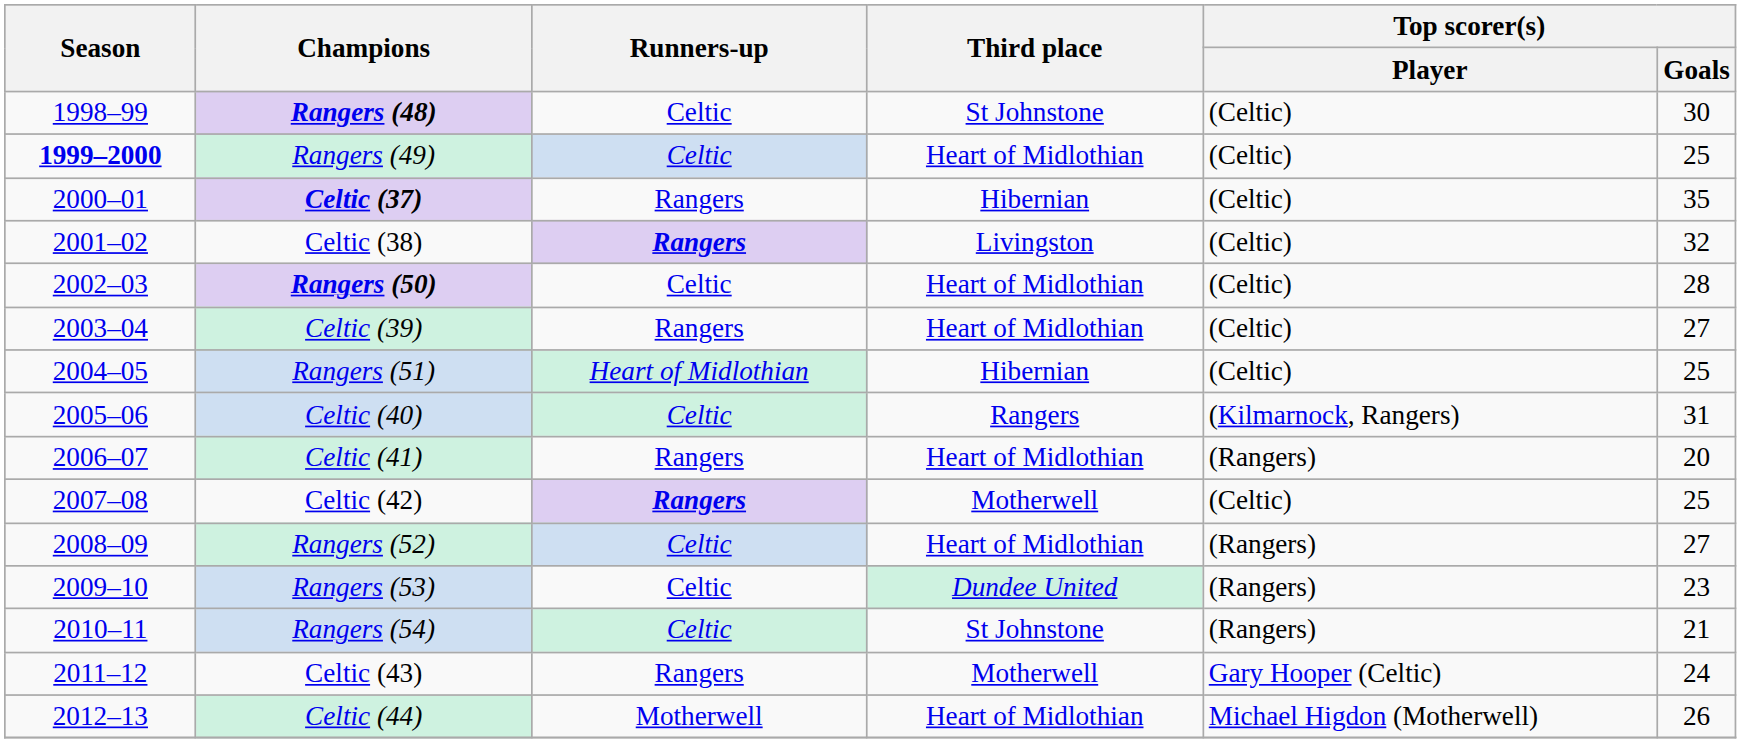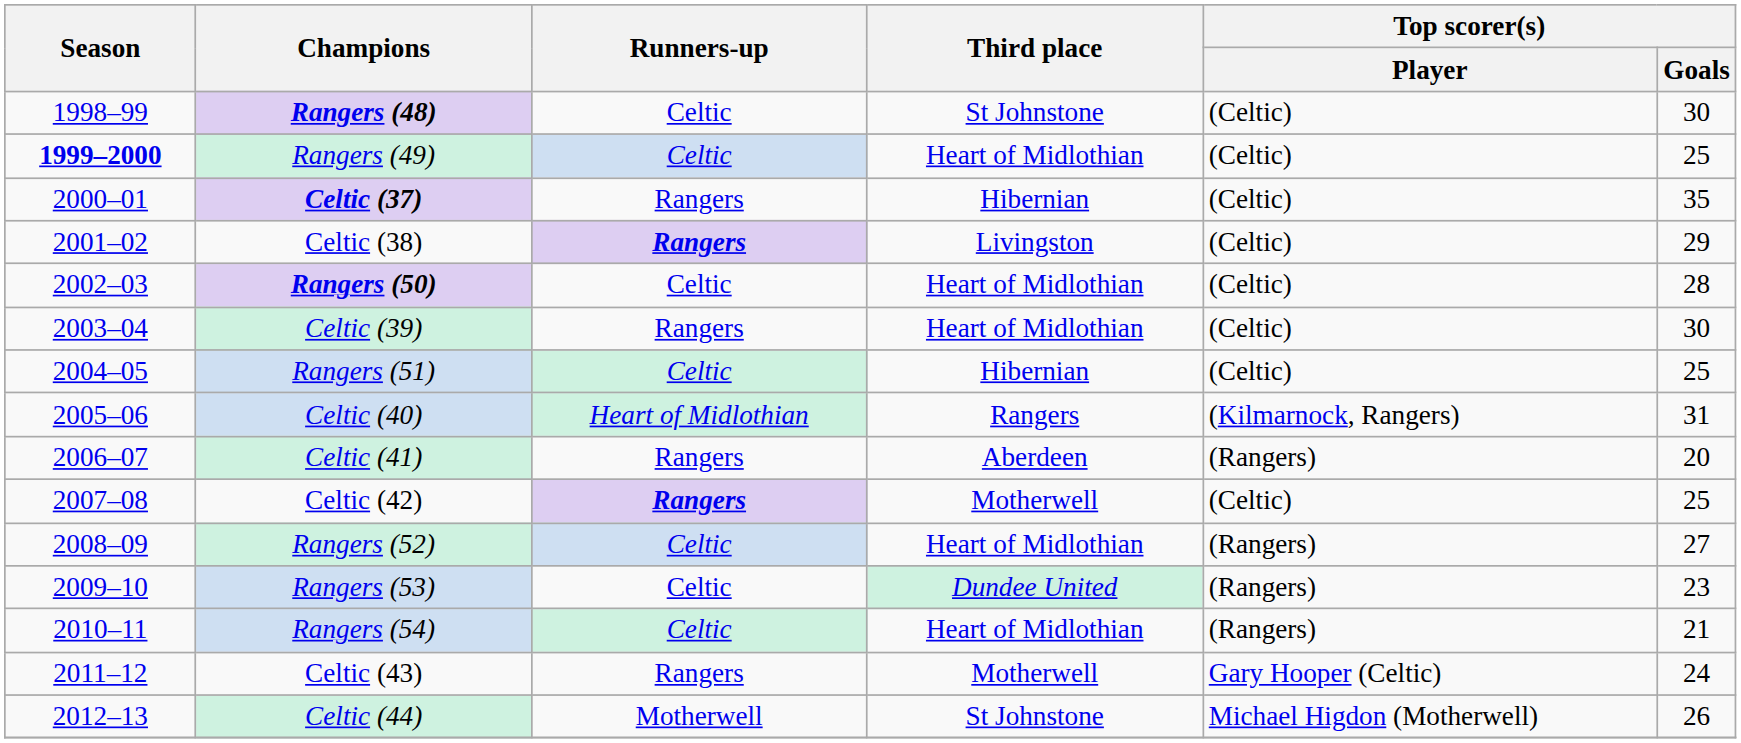 <table class="wikitable" style="text-align: center;">
 <tr>
 <th rowspan=2 width=105>Season</th>
 <th rowspan=2 width=190>Champions</th>
 <th rowspan=2 width=190>Runners-up</th>
 <th rowspan=2 width=190>Third place</th>
 <th colspan=2>Top scorer(s)</th>
 </tr>
 <tr>
 <th width=260>Player</th>
 <th>Goals</th>
 </tr>
 <tr>
 <td><a href='#'>1998–99</a></td>
 <td bgcolor="DDCEF2"><strong><em><a href='#'>Rangers</a> (48)</em></strong></td>
 <td><a href='#'>Celtic</a></td>
 <td><a href='#'>St Johnstone</a></td>
 <td align=left> (Celtic)</td>
 <td>30</td>
 </tr>
 <tr>
 <td><strong><a href='#'>1999–2000</a></strong></td>
 <td bgcolor="CEF2E0"><em><a href='#'>Rangers</a> (49)</em></td>
 <td bgcolor="CEDFF2"><em><a href='#'>Celtic</a></em></td>
 <td><a href='#'>Heart of Midlothian</a></td>
 <td align=left> (Celtic)</td>
 <td>25</td>
 </tr>
 <tr>
 <td><a href='#'>2000–01</a></td>
 <td bgcolor="DDCEF2"><strong><em><a href='#'>Celtic</a> (37)</em></strong></td>
 <td><a href='#'>Rangers</a></td>
 <td><a href='#'>Hibernian</a></td>
 <td align=left> (Celtic)</td>
 <td>35</td>
 </tr>
 <tr>
 <td><a href='#'>2001–02</a></td>
 <td><a href='#'>Celtic</a> (38)</td>
 <td bgcolor="DDCEF2"><strong><em><a href='#'>Rangers</a></em></strong></td>
 <td><a href='#'>Livingston</a></td>
 <td align=left> (Celtic)</td>
-<td>32</td>
+<td>29</td>
 </tr>
 <tr>
 <td><a href='#'>2002–03</a></td>
 <td bgcolor="DDCEF2"><strong><em><a href='#'>Rangers</a> (50)</em></strong></td>
 <td><a href='#'>Celtic</a></td>
 <td><a href='#'>Heart of Midlothian</a></td>
 <td align=left> (Celtic)</td>
 <td>28</td>
 </tr>
 <tr>
 <td><a href='#'>2003–04</a></td>
 <td bgcolor="CEF2E0"><em><a href='#'>Celtic</a> (39)</em></td>
 <td><a href='#'>Rangers</a></td>
 <td><a href='#'>Heart of Midlothian</a></td>
 <td align=left> (Celtic)</td>
-<td>27</td>
+<td>30</td>
 </tr>
 <tr>
 <td><a href='#'>2004–05</a></td>
 <td bgcolor="CEDFF2"><em><a href='#'>Rangers</a> (51)</em></td>
-<td bgcolor="CEF2E0"><em><a href='#'>Heart of Midlothian</a></em></td>
+<td bgcolor="CEF2E0"><em><a href='#'>Celtic</a></em></td>
 <td><a href='#'>Hibernian</a></td>
 <td align=left> (Celtic)</td>
 <td>25</td>
 </tr>
 <tr>
 <td><a href='#'>2005–06</a></td>
 <td bgcolor="CEDFF2"><em><a href='#'>Celtic</a> (40)</em></td>
-<td bgcolor="CEF2E0"><em><a href='#'>Celtic</a></em></td>
+<td bgcolor="CEF2E0"><em><a href='#'>Heart of Midlothian</a></em></td>
 <td><a href='#'>Rangers</a></td>
 <td align=left> (<a href='#'>Kilmarnock</a>, Rangers)</td>
 <td>31</td>
 </tr>
 <tr>
 <td><a href='#'>2006–07</a></td>
 <td bgcolor="CEF2E0"><em><a href='#'>Celtic</a> (41)</em></td>
 <td><a href='#'>Rangers</a></td>
-<td><a href='#'>Heart of Midlothian</a></td>
+<td><a href='#'>Aberdeen</a></td>
 <td align=left> (Rangers)</td>
 <td>20</td>
 </tr>
 <tr>
 <td><a href='#'>2007–08</a></td>
 <td><a href='#'>Celtic</a> (42)</td>
 <td bgcolor="DDCEF2"><strong><em><a href='#'>Rangers</a></em></strong></td>
 <td><a href='#'>Motherwell</a></td>
 <td align=left> (Celtic)</td>
 <td>25</td>
 </tr>
 <tr>
 <td><a href='#'>2008–09</a></td>
 <td bgcolor="CEF2E0"><em><a href='#'>Rangers</a> (52)</em></td>
 <td bgcolor="CEDFF2"><em><a href='#'>Celtic</a></em></td>
 <td><a href='#'>Heart of Midlothian</a></td>
 <td align=left> (Rangers)</td>
 <td>27</td>
 </tr>
 <tr>
 <td><a href='#'>2009–10</a></td>
 <td bgcolor="CEDFF2"><em><a href='#'>Rangers</a> (53)</em></td>
 <td><a href='#'>Celtic</a></td>
 <td bgcolor="CEF2E0"><em><a href='#'>Dundee United</a></em></td>
 <td align=left> (Rangers)</td>
 <td>23</td>
 </tr>
 <tr>
 <td><a href='#'>2010–11</a></td>
 <td bgcolor="CEDFF2"><em><a href='#'>Rangers</a> (54)</em></td>
 <td bgcolor="CEF2E0"><em><a href='#'>Celtic</a></em></td>
-<td><a href='#'>St Johnstone</a></td>
+<td><a href='#'>Heart of Midlothian</a></td>
 <td align=left> (Rangers)</td>
 <td>21</td>
 </tr>
 <tr>
 <td><a href='#'>2011–12</a></td>
 <td><a href='#'>Celtic</a> (43)</td>
 <td><a href='#'>Rangers</a></td>
 <td><a href='#'>Motherwell</a></td>
 <td align=left><a href='#'>Gary Hooper</a> (Celtic)</td>
 <td>24</td>
 </tr>
 <tr>
 <td><a href='#'>2012–13</a></td>
 <td bgcolor="CEF2E0"><em><a href='#'>Celtic</a> (44)</em></td>
 <td><a href='#'>Motherwell</a></td>
-<td><a href='#'>Heart of Midlothian</a></td>
+<td><a href='#'>St Johnstone</a></td>
 <td align=left><a href='#'>Michael Higdon</a> (Motherwell)</td>
 <td>26</td>
 </tr>
 <tr>
 </tr>
 </table>
